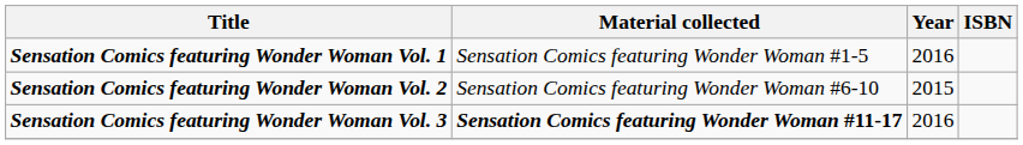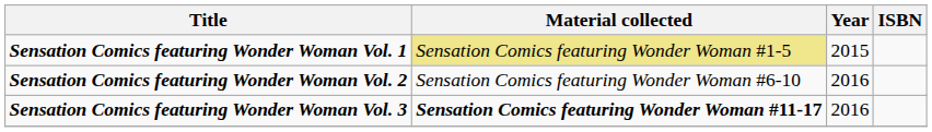 <table class="wikitable sortable">
 <tr>
 <th>Title</th>
 <th>Material collected</th>
 <th>Year</th>
 <th>ISBN</th>
 </tr>
 <tr>
 <td><strong><em>Sensation Comics featuring Wonder Woman Vol. 1</em></strong></td>
-<td><em>Sensation Comics featuring Wonder Woman</em> #1-5</td>
-<td>2016</td>
+<td style="background: khaki;"><em>Sensation Comics featuring Wonder Woman</em> #1-5</td>
+<td>2015</td>
 <td></td>
 </tr>
 <tr>
 <td><strong><em>Sensation Comics featuring Wonder Woman Vol. 2</em></strong></td>
 <td><em>Sensation Comics featuring Wonder Woman</em> #6-10</td>
-<td>2015</td>
+<td>2016</td>
 <td></td>
 </tr>
 <tr>
 <td><strong><em>Sensation Comics featuring Wonder Woman Vol. 3</em></strong></td>
 <td><strong><em>Sensation Comics featuring Wonder Woman</em> #11-17</strong></td>
 <td>2016</td>
 <td></td>
 </tr>
 <tr>
 </tr>
 </table>
